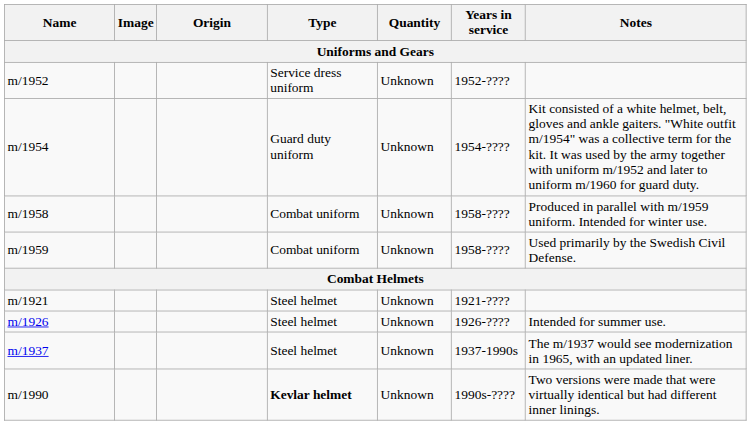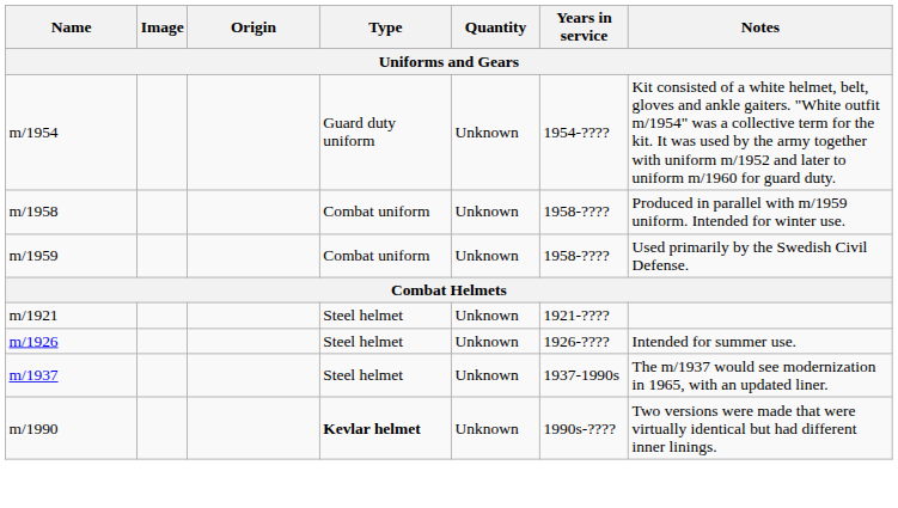 <table class="wikitable" style="width:100%;">
 <tr>
 <th style="width:15%;">Name</th>
 <th>Image</th>
 <th style="width:15%;">Origin</th>
 <th style="width:15%;">Type</th>
 <th style="width:10%;">Quantity</th>
 <th style="width:10%;">Years in service</th>
 <th style="width:30%;">Notes</th>
 </tr>
 <tr>
 <th colspan="7">Uniforms and Gears</th>
-</tr>
-<tr>
-<td>m/1952</td>
-<td></td>
-<td></td>
-<td>Service dress uniform</td>
-<td>Unknown</td>
-<td>1952-????</td>
-<td></td>
 </tr>
 <tr>
 <td>m/1954</td>
 <td></td>
 <td></td>
 <td>Guard duty uniform</td>
 <td>Unknown</td>
 <td>1954-????</td>
 <td>Kit consisted of a white helmet, belt, gloves and ankle gaiters. "White outfit m/1954" was a collective term for the kit. It was used by the army together with uniform m/1952 and later to uniform m/1960 for guard duty.</td>
 </tr>
 <tr>
 <td>m/1958</td>
 <td></td>
 <td></td>
 <td>Combat uniform</td>
 <td>Unknown</td>
 <td>1958-????</td>
 <td>Produced in parallel with m/1959 uniform. Intended for winter use.</td>
 </tr>
 <tr>
 <td>m/1959</td>
 <td></td>
 <td></td>
 <td>Combat uniform</td>
 <td>Unknown</td>
 <td>1958-????</td>
 <td>Used primarily by the Swedish Civil Defense.</td>
 </tr>
 <tr>
 <th colspan="7">Combat Helmets</th>
 </tr>
 <tr>
 <td>m/1921</td>
 <td></td>
 <td></td>
 <td>Steel helmet</td>
 <td>Unknown</td>
 <td>1921-????</td>
 <td></td>
 </tr>
 <tr>
 <td><a href='#'>m/1926</a></td>
 <td></td>
 <td></td>
 <td>Steel helmet</td>
 <td>Unknown</td>
 <td>1926-????</td>
 <td>Intended for summer use.</td>
 </tr>
 <tr>
 <td><a href='#'>m/1937</a></td>
 <td></td>
 <td></td>
 <td>Steel helmet</td>
 <td>Unknown</td>
 <td>1937-1990s</td>
 <td>The m/1937 would see modernization in 1965, with an updated liner.</td>
 </tr>
 <tr>
 <td>m/1990</td>
 <td></td>
 <td></td>
 <td><strong>Kevlar helmet</strong></td>
 <td>Unknown</td>
 <td>1990s-????</td>
 <td>Two versions were made that were virtually identical but had different inner linings.</td>
 </tr>
 </table>
